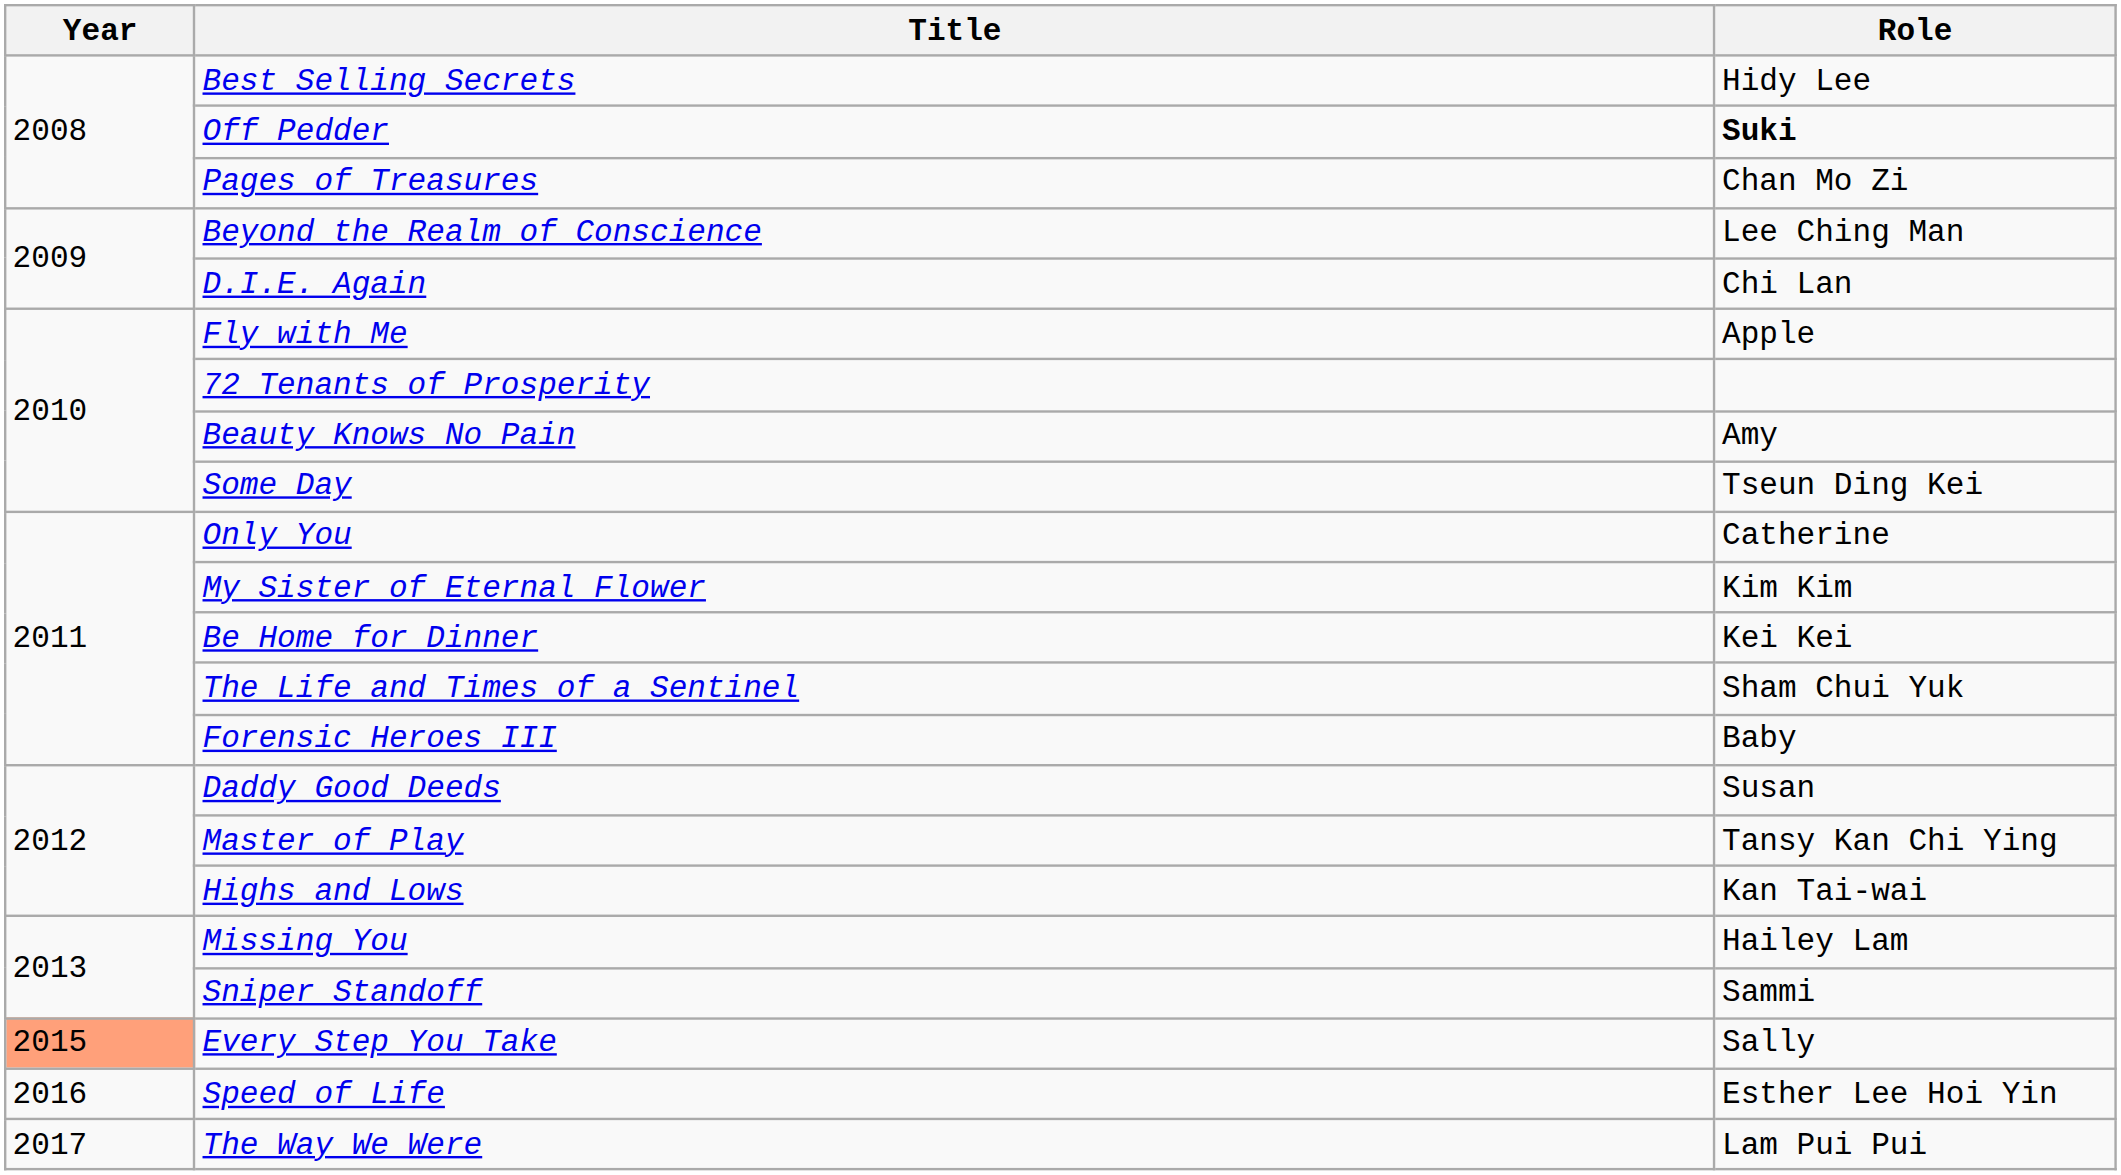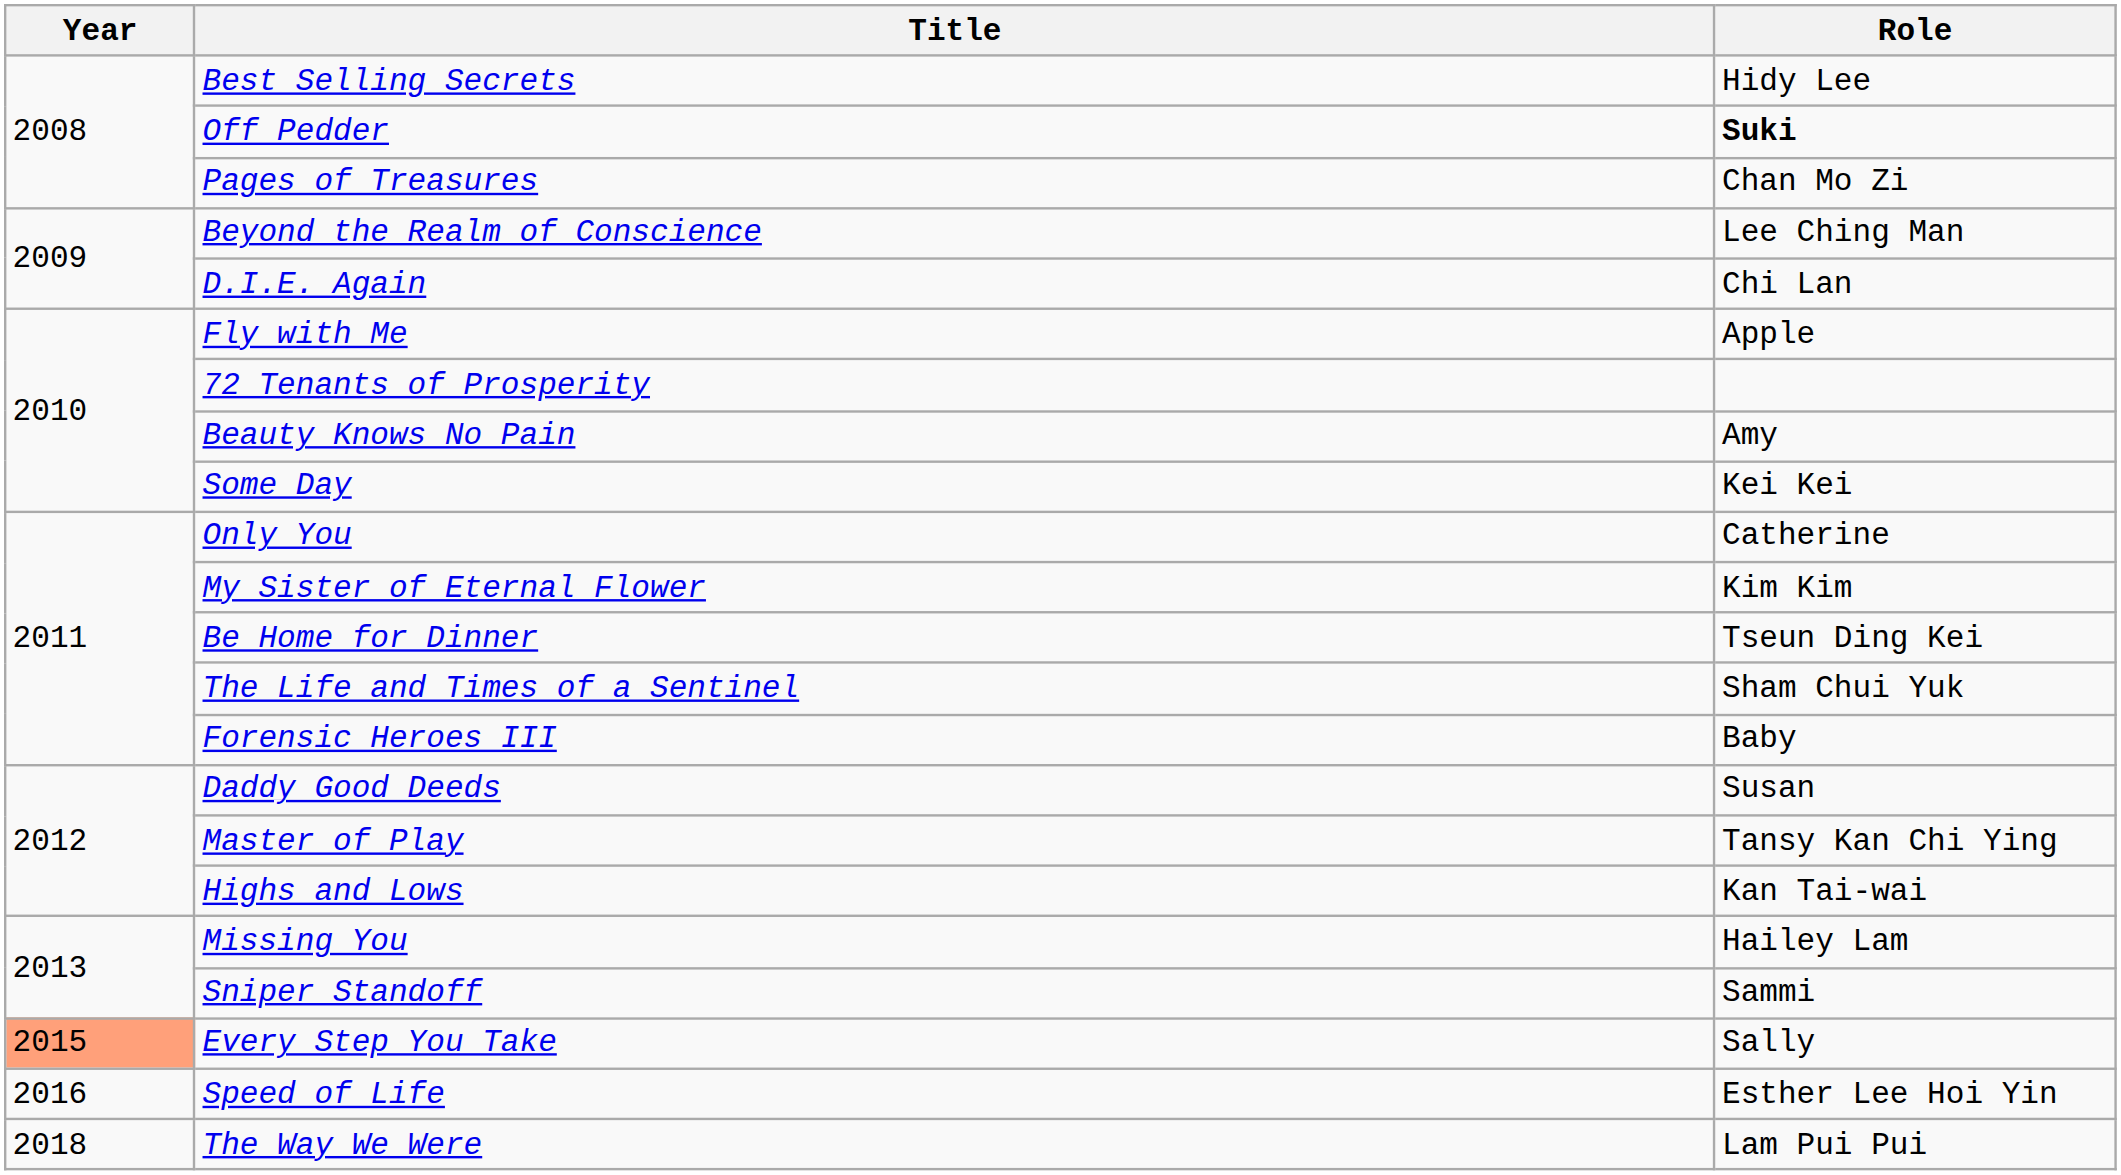 <table class="wikitable" width="100%">
 <tr>
 <th style="width:9%">Year</th>
 <th>Title</th>
 <th style="width:19%">Role</th>
 </tr>
 <tr>
 <td rowspan="3">2008</td>
 <td><em><a href='#'>Best Selling Secrets</a></em></td>
 <td>Hidy Lee</td>
 </tr>
 <tr>
 <td><em><a href='#'>Off Pedder</a></em></td>
 <td><strong>Suki</strong></td>
 </tr>
 <tr>
 <td><em><a href='#'>Pages of Treasures</a></em></td>
 <td>Chan Mo Zi</td>
 </tr>
 <tr>
 <td rowspan="2">2009</td>
 <td><em><a href='#'>Beyond the Realm of Conscience</a></em></td>
 <td>Lee Ching Man</td>
 </tr>
 <tr>
 <td><em><a href='#'>D.I.E. Again</a></em></td>
 <td>Chi Lan</td>
 </tr>
 <tr>
 <td rowspan="4">2010</td>
 <td><em><a href='#'>Fly with Me</a></em></td>
 <td>Apple</td>
 </tr>
 <tr>
 <td><em><a href='#'>72 Tenants of Prosperity</a></em></td>
 <td></td>
 </tr>
 <tr>
 <td><em><a href='#'>Beauty Knows No Pain</a></em></td>
 <td>Amy</td>
 </tr>
 <tr>
 <td><em><a href='#'>Some Day</a></em></td>
-<td>Tseun Ding Kei</td>
+<td>Kei Kei</td>
 </tr>
 <tr>
 <td rowspan="5">2011</td>
 <td><em><a href='#'>Only You</a></em></td>
 <td>Catherine</td>
 </tr>
 <tr>
 <td><em><a href='#'>My Sister of Eternal Flower</a></em></td>
 <td>Kim Kim</td>
 </tr>
 <tr>
 <td><em><a href='#'>Be Home for Dinner</a></em></td>
-<td>Kei Kei</td>
+<td>Tseun Ding Kei</td>
 </tr>
 <tr>
 <td><em><a href='#'>The Life and Times of a Sentinel</a></em></td>
 <td>Sham Chui Yuk</td>
 </tr>
 <tr>
 <td><em><a href='#'>Forensic Heroes III</a></em></td>
 <td>Baby</td>
 </tr>
 <tr>
 <td rowspan="3">2012</td>
 <td><em><a href='#'>Daddy Good Deeds</a></em></td>
 <td>Susan</td>
 </tr>
 <tr>
 <td><em><a href='#'>Master of Play</a></em></td>
 <td>Tansy Kan Chi Ying</td>
 </tr>
 <tr>
 <td><em><a href='#'>Highs and Lows</a></em></td>
 <td>Kan Tai-wai</td>
 </tr>
 <tr>
 <td rowspan="2">2013</td>
 <td><em><a href='#'>Missing You</a></em></td>
 <td>Hailey Lam</td>
 </tr>
 <tr>
 <td><em><a href='#'>Sniper Standoff</a></em></td>
 <td>Sammi</td>
 </tr>
 <tr>
 <td style="background: lightsalmon;">2015</td>
 <td><em><a href='#'>Every Step You Take</a></em></td>
 <td>Sally</td>
 </tr>
 <tr>
 <td>2016</td>
 <td><em><a href='#'>Speed of Life</a></em></td>
 <td>Esther Lee Hoi Yin</td>
 </tr>
 <tr>
-<td>2017</td>
+<td>2018</td>
 <td><em><a href='#'>The Way We Were</a></em></td>
 <td>Lam Pui Pui</td>
 </tr>
 </table>
